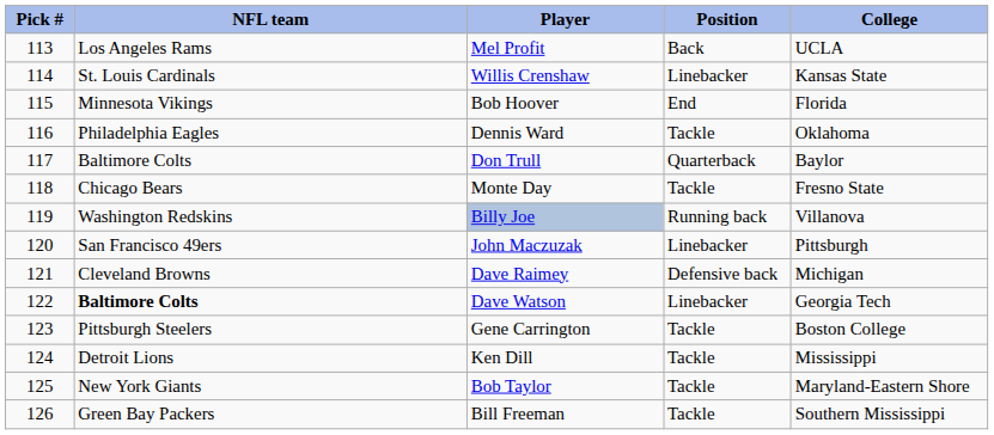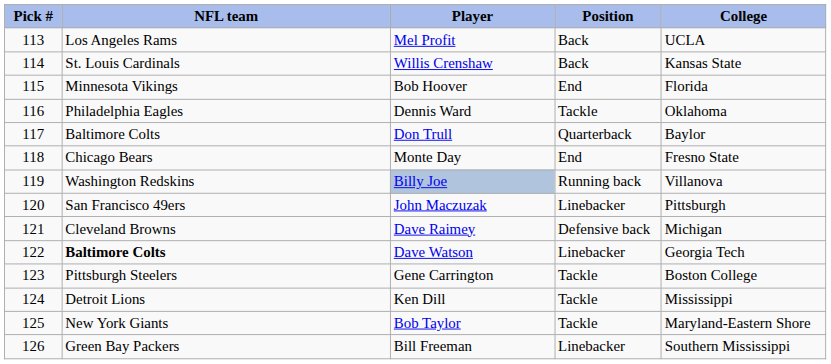 <table class="wikitable sortable sortable" style="width: 100%">
 <tr>
 <th style="background:#A8BDEC;" width=7%>Pick #</th>
 <th width=40% style="background:#A8BDEC;">NFL team</th>
 <th width=20% style="background:#A8BDEC;">Player</th>
 <th width=13% style="background:#A8BDEC;">Position</th>
 <th style="background:#A8BDEC;">College</th>
 </tr>
 <tr>
 <td align=center>113</td>
 <td>Los Angeles Rams</td>
 <td><a href='#'>Mel Profit</a></td>
 <td>Back</td>
 <td>UCLA</td>
 </tr>
 <tr>
 <td align=center>114</td>
 <td>St. Louis Cardinals</td>
 <td><a href='#'>Willis Crenshaw</a></td>
-<td>Linebacker</td>
+<td>Back</td>
 <td>Kansas State</td>
 </tr>
 <tr>
 <td align=center>115</td>
 <td>Minnesota Vikings</td>
 <td>Bob Hoover</td>
 <td>End</td>
 <td>Florida</td>
 </tr>
 <tr>
 <td align=center>116</td>
 <td>Philadelphia Eagles</td>
 <td>Dennis Ward</td>
 <td>Tackle</td>
 <td>Oklahoma</td>
 </tr>
 <tr>
 <td align=center>117</td>
 <td>Baltimore Colts</td>
 <td><a href='#'>Don Trull</a></td>
 <td>Quarterback</td>
 <td>Baylor</td>
 </tr>
 <tr>
 <td align=center>118</td>
 <td>Chicago Bears</td>
 <td>Monte Day</td>
-<td>Tackle</td>
+<td>End</td>
 <td>Fresno State</td>
 </tr>
 <tr>
 <td align=center>119</td>
 <td>Washington Redskins</td>
 <td bgcolor=lightsteelblue><a href='#'>Billy Joe</a></td>
 <td>Running back</td>
 <td>Villanova</td>
 </tr>
 <tr>
 <td align=center>120</td>
 <td>San Francisco 49ers</td>
 <td><a href='#'>John Maczuzak</a></td>
 <td>Linebacker</td>
 <td>Pittsburgh</td>
 </tr>
 <tr>
 <td align=center>121</td>
 <td>Cleveland Browns</td>
 <td><a href='#'>Dave Raimey</a></td>
 <td>Defensive back</td>
 <td>Michigan</td>
 </tr>
 <tr>
 <td align=center>122</td>
 <td><strong>Baltimore Colts</strong></td>
 <td><a href='#'>Dave Watson</a></td>
 <td>Linebacker</td>
 <td>Georgia Tech</td>
 </tr>
 <tr>
 <td align=center>123</td>
 <td>Pittsburgh Steelers</td>
 <td>Gene Carrington</td>
 <td>Tackle</td>
 <td>Boston College</td>
 </tr>
 <tr>
 <td align=center>124</td>
 <td>Detroit Lions</td>
 <td>Ken Dill</td>
 <td>Tackle</td>
 <td>Mississippi</td>
 </tr>
 <tr>
 <td align=center>125</td>
 <td>New York Giants</td>
 <td><a href='#'>Bob Taylor</a></td>
 <td>Tackle</td>
 <td>Maryland-Eastern Shore</td>
 </tr>
 <tr>
 <td align=center>126</td>
 <td>Green Bay Packers</td>
 <td>Bill Freeman</td>
-<td>Tackle</td>
+<td>Linebacker</td>
 <td>Southern Mississippi</td>
 </tr>
 </table>
